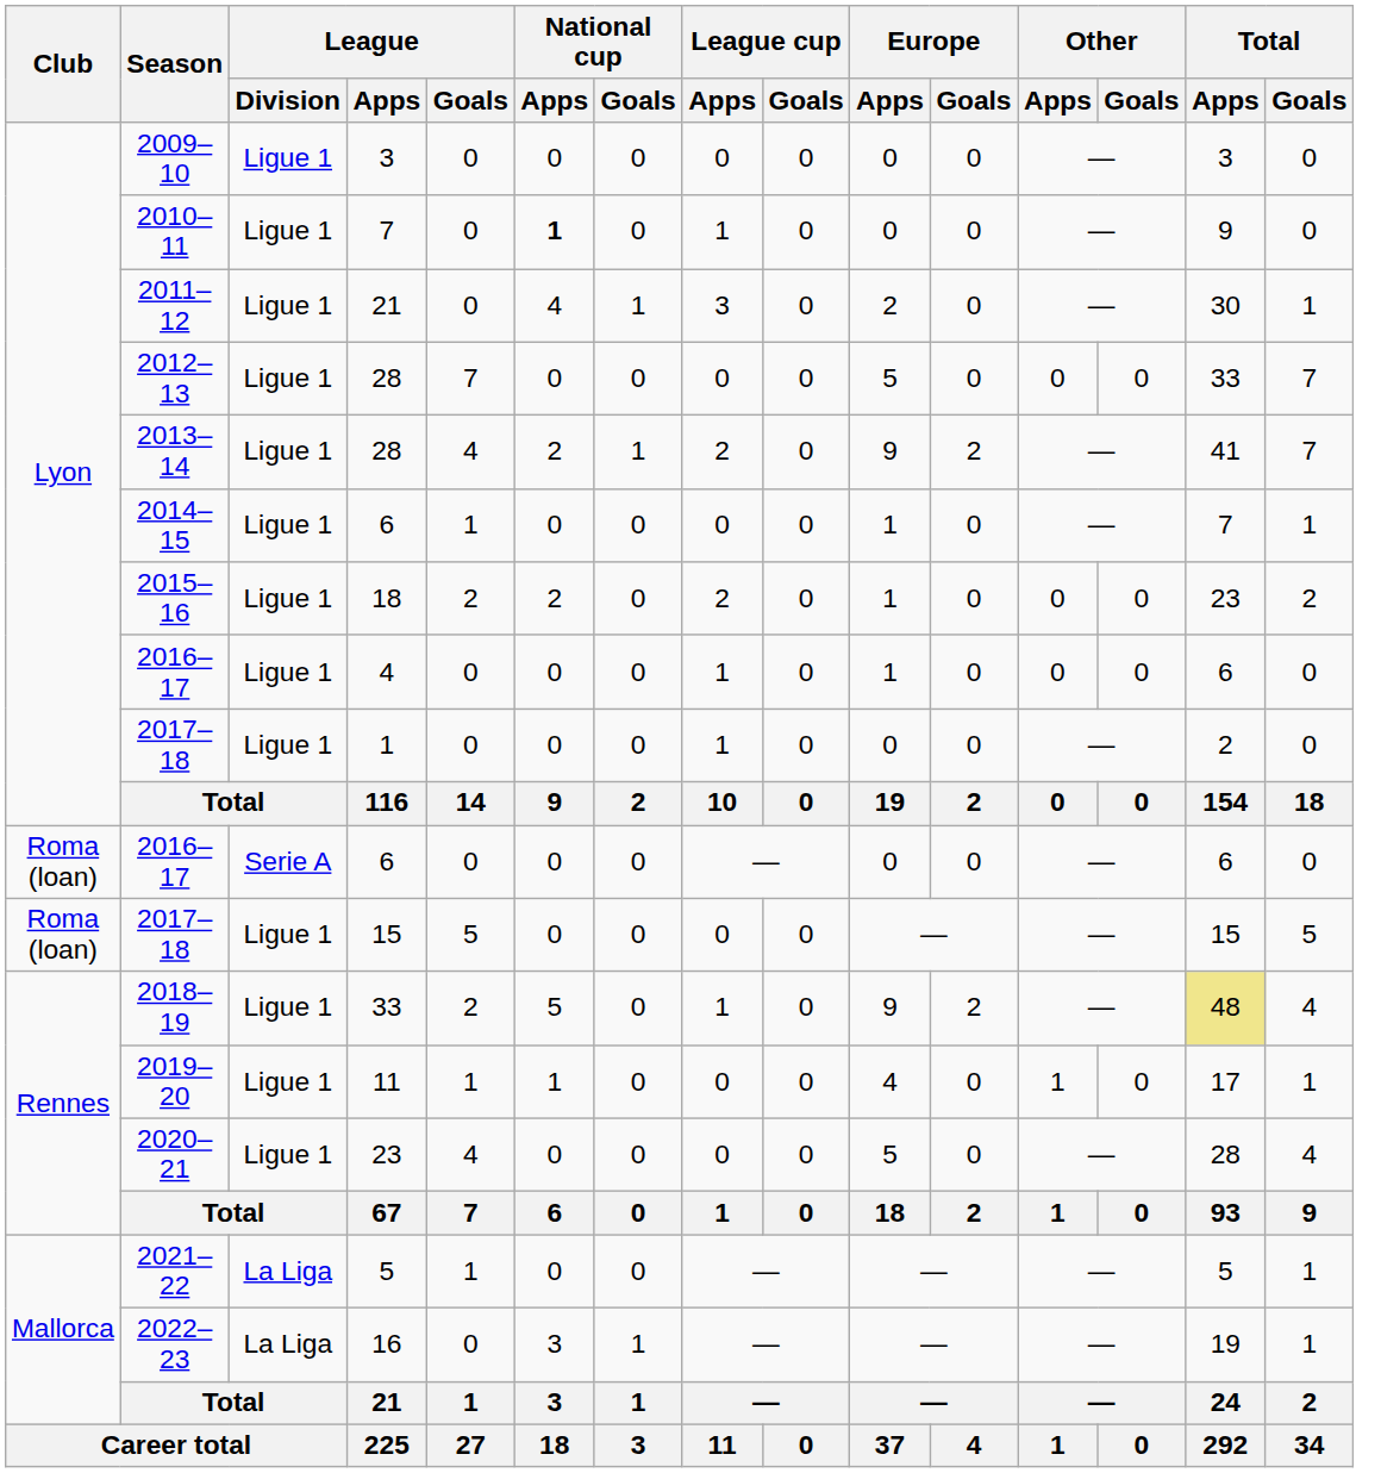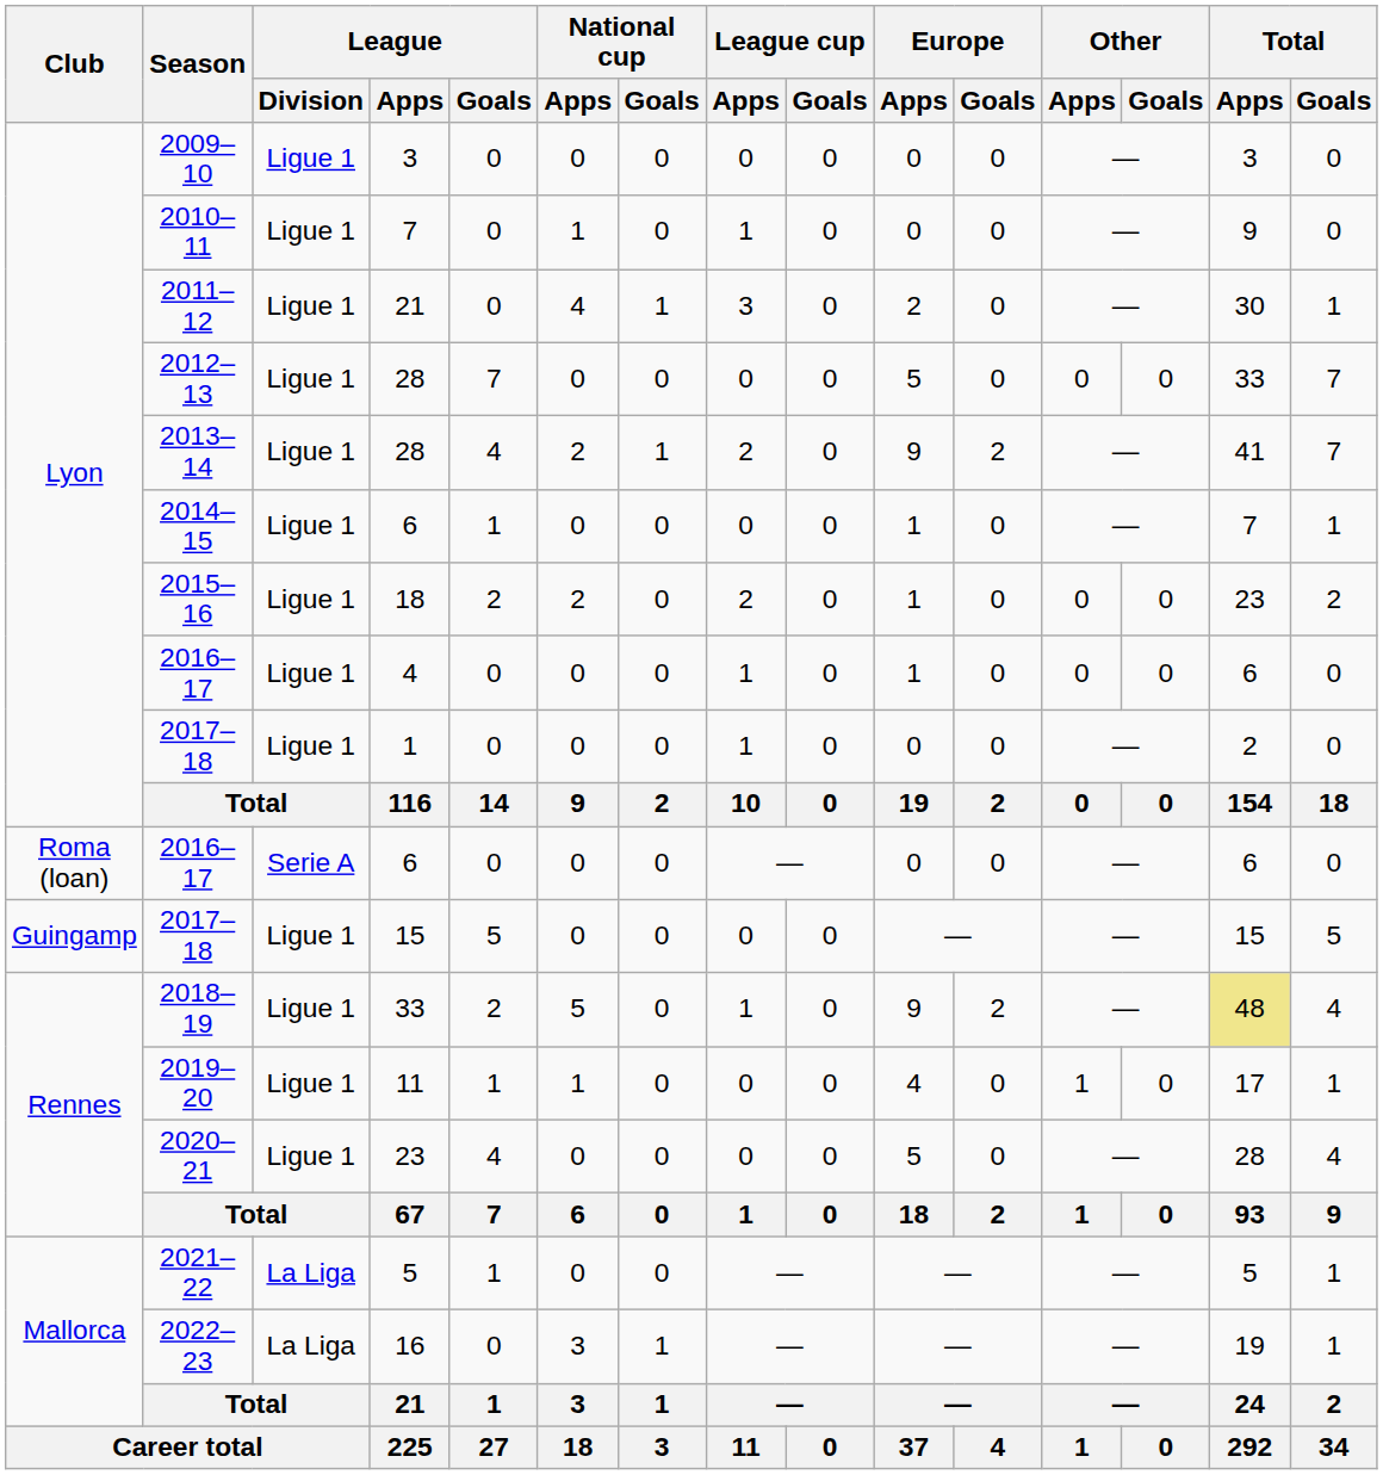 <table class="wikitable" style="text-align:center">
 <tr>
 <th rowspan="2">Club</th>
 <th rowspan="2">Season</th>
 <th colspan="3">League</th>
 <th colspan="2">National cup</th>
 <th colspan="2">League cup</th>
 <th colspan="2">Europe</th>
 <th colspan="2">Other</th>
 <th colspan="2">Total</th>
 </tr>
 <tr>
 <th>Division</th>
 <th>Apps</th>
 <th>Goals</th>
 <th>Apps</th>
 <th>Goals</th>
 <th>Apps</th>
 <th>Goals</th>
 <th>Apps</th>
 <th>Goals</th>
 <th>Apps</th>
 <th>Goals</th>
 <th>Apps</th>
 <th>Goals</th>
 </tr>
 <tr>
 <td rowspan="10"><a href='#'>Lyon</a></td>
 <td><a href='#'>2009–10</a></td>
 <td><a href='#'>Ligue 1</a></td>
 <td>3</td>
 <td>0</td>
 <td>0</td>
 <td>0</td>
 <td>0</td>
 <td>0</td>
 <td>0</td>
 <td>0</td>
 <td colspan="2">—</td>
 <td>3</td>
 <td>0</td>
 </tr>
 <tr>
 <td><a href='#'>2010–11</a></td>
 <td>Ligue 1</td>
 <td>7</td>
 <td>0</td>
-<td><strong>1</strong></td>
+<td>1</td>
 <td>0</td>
 <td>1</td>
 <td>0</td>
 <td>0</td>
 <td>0</td>
 <td colspan="2">—</td>
 <td>9</td>
 <td>0</td>
 </tr>
 <tr>
 <td><a href='#'>2011–12</a></td>
 <td>Ligue 1</td>
 <td>21</td>
 <td>0</td>
 <td>4</td>
 <td>1</td>
 <td>3</td>
 <td>0</td>
 <td>2</td>
 <td>0</td>
 <td colspan="2">—</td>
 <td>30</td>
 <td>1</td>
 </tr>
 <tr>
 <td><a href='#'>2012–13</a></td>
 <td>Ligue 1</td>
 <td>28</td>
 <td>7</td>
 <td>0</td>
 <td>0</td>
 <td>0</td>
 <td>0</td>
 <td>5</td>
 <td>0</td>
 <td>0</td>
 <td>0</td>
 <td>33</td>
 <td>7</td>
 </tr>
 <tr>
 <td><a href='#'>2013–14</a></td>
 <td>Ligue 1</td>
 <td>28</td>
 <td>4</td>
 <td>2</td>
 <td>1</td>
 <td>2</td>
 <td>0</td>
 <td>9</td>
 <td>2</td>
 <td colspan="2">—</td>
 <td>41</td>
 <td>7</td>
 </tr>
 <tr>
 <td><a href='#'>2014–15</a></td>
 <td>Ligue 1</td>
 <td>6</td>
 <td>1</td>
 <td>0</td>
 <td>0</td>
 <td>0</td>
 <td>0</td>
 <td>1</td>
 <td>0</td>
 <td colspan="2">—</td>
 <td>7</td>
 <td>1</td>
 </tr>
 <tr>
 <td><a href='#'>2015–16</a></td>
 <td>Ligue 1</td>
 <td>18</td>
 <td>2</td>
 <td>2</td>
 <td>0</td>
 <td>2</td>
 <td>0</td>
 <td>1</td>
 <td>0</td>
 <td>0</td>
 <td>0</td>
 <td>23</td>
 <td>2</td>
 </tr>
 <tr>
 <td><a href='#'>2016–17</a></td>
 <td>Ligue 1</td>
 <td>4</td>
 <td>0</td>
 <td>0</td>
 <td>0</td>
 <td>1</td>
 <td>0</td>
 <td>1</td>
 <td>0</td>
 <td>0</td>
 <td>0</td>
 <td>6</td>
 <td>0</td>
 </tr>
 <tr>
 <td><a href='#'>2017–18</a></td>
 <td>Ligue 1</td>
 <td>1</td>
 <td>0</td>
 <td>0</td>
 <td>0</td>
 <td>1</td>
 <td>0</td>
 <td>0</td>
 <td>0</td>
 <td colspan="2">—</td>
 <td>2</td>
 <td>0</td>
 </tr>
 <tr>
 <th colspan="2">Total</th>
 <th>116</th>
 <th>14</th>
 <th>9</th>
 <th>2</th>
 <th>10</th>
 <th>0</th>
 <th>19</th>
 <th>2</th>
 <th>0</th>
 <th>0</th>
 <th>154</th>
 <th>18</th>
 </tr>
 <tr>
 <td><a href='#'>Roma</a> (loan)</td>
 <td><a href='#'>2016–17</a></td>
 <td><a href='#'>Serie A</a></td>
 <td>6</td>
 <td>0</td>
 <td>0</td>
 <td>0</td>
 <td colspan="2">—</td>
 <td>0</td>
 <td>0</td>
 <td colspan="2">—</td>
 <td>6</td>
 <td>0</td>
 </tr>
 <tr>
-<td><a href='#'>Roma</a> (loan)</td>
+<td><a href='#'>Guingamp</a></td>
 <td><a href='#'>2017–18</a></td>
 <td>Ligue 1</td>
 <td>15</td>
 <td>5</td>
 <td>0</td>
 <td>0</td>
 <td>0</td>
 <td>0</td>
 <td colspan="2">—</td>
 <td colspan="2">—</td>
 <td>15</td>
 <td>5</td>
 </tr>
 <tr>
 <td rowspan="4"><a href='#'>Rennes</a></td>
 <td><a href='#'>2018–19</a></td>
 <td>Ligue 1</td>
 <td>33</td>
 <td>2</td>
 <td>5</td>
 <td>0</td>
 <td>1</td>
 <td>0</td>
 <td>9</td>
 <td>2</td>
 <td colspan="2">—</td>
 <td style="background: khaki;">48</td>
 <td>4</td>
 </tr>
 <tr>
 <td><a href='#'>2019–20</a></td>
 <td>Ligue 1</td>
 <td>11</td>
 <td>1</td>
 <td>1</td>
 <td>0</td>
 <td>0</td>
 <td>0</td>
 <td>4</td>
 <td>0</td>
 <td>1</td>
 <td>0</td>
 <td>17</td>
 <td>1</td>
 </tr>
 <tr>
 <td><a href='#'>2020–21</a></td>
 <td>Ligue 1</td>
 <td>23</td>
 <td>4</td>
 <td>0</td>
 <td>0</td>
 <td>0</td>
 <td>0</td>
 <td>5</td>
 <td>0</td>
 <td colspan="2">—</td>
 <td>28</td>
 <td>4</td>
 </tr>
 <tr>
 <th colspan="2">Total</th>
 <th>67</th>
 <th>7</th>
 <th>6</th>
 <th>0</th>
 <th>1</th>
 <th>0</th>
 <th>18</th>
 <th>2</th>
 <th>1</th>
 <th>0</th>
 <th>93</th>
 <th>9</th>
 </tr>
 <tr>
 <td rowspan="3"><a href='#'>Mallorca</a></td>
 <td><a href='#'>2021–22</a></td>
 <td><a href='#'>La Liga</a></td>
 <td>5</td>
 <td>1</td>
 <td>0</td>
 <td>0</td>
 <td colspan="2">—</td>
 <td colspan="2">—</td>
 <td colspan="2">—</td>
 <td>5</td>
 <td>1</td>
 </tr>
 <tr>
 <td><a href='#'>2022–23</a></td>
 <td>La Liga</td>
 <td>16</td>
 <td>0</td>
 <td>3</td>
 <td>1</td>
 <td colspan="2">—</td>
 <td colspan="2">—</td>
 <td colspan="2">—</td>
 <td>19</td>
 <td>1</td>
 </tr>
 <tr>
 <th colspan="2">Total</th>
 <th>21</th>
 <th>1</th>
 <th>3</th>
 <th>1</th>
 <th colspan="2">—</th>
 <th colspan="2">—</th>
 <th colspan="2">—</th>
 <th>24</th>
 <th>2</th>
 </tr>
 <tr>
 <th colspan="3">Career total</th>
 <th>225</th>
 <th>27</th>
 <th>18</th>
 <th>3</th>
 <th>11</th>
 <th>0</th>
 <th>37</th>
 <th>4</th>
 <th>1</th>
 <th>0</th>
 <th>292</th>
 <th>34</th>
 </tr>
 </table>
